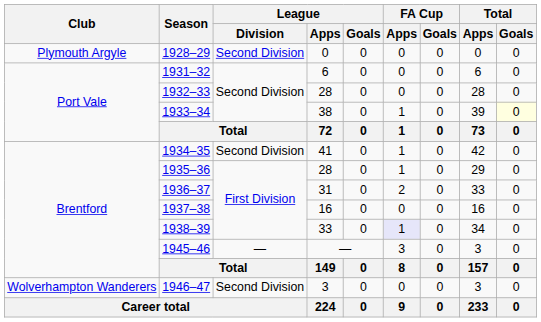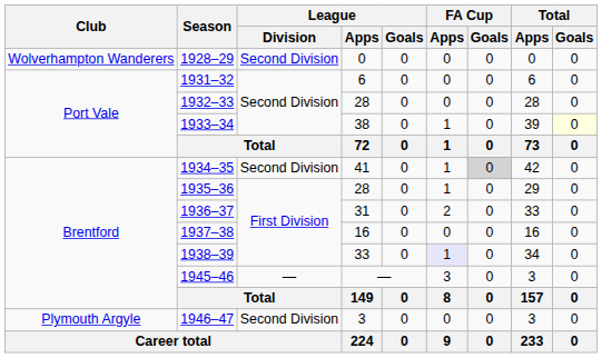 <table class="wikitable" style="text-align:center">
 <tr>
 <th rowspan="2">Club</th>
 <th rowspan="2">Season</th>
 <th colspan="3">League</th>
 <th colspan="2">FA Cup</th>
 <th colspan="2">Total</th>
 </tr>
 <tr>
 <th>Division</th>
 <th>Apps</th>
 <th>Goals</th>
 <th>Apps</th>
 <th>Goals</th>
 <th>Apps</th>
 <th>Goals</th>
 </tr>
 <tr>
-<td><a href='#'>Plymouth Argyle</a></td>
+<td><a href='#'>Wolverhampton Wanderers</a></td>
 <td><a href='#'>1928–29</a></td>
 <td><a href='#'>Second Division</a></td>
 <td>0</td>
 <td>0</td>
 <td>0</td>
 <td>0</td>
 <td>0</td>
 <td>0</td>
 </tr>
 <tr>
 <td rowspan="4"><a href='#'>Port Vale</a></td>
 <td><a href='#'>1931–32</a></td>
 <td rowspan="3">Second Division</td>
 <td>6</td>
 <td>0</td>
 <td>0</td>
 <td>0</td>
 <td>6</td>
 <td>0</td>
 </tr>
 <tr>
 <td><a href='#'>1932–33</a></td>
 <td>28</td>
 <td>0</td>
 <td>0</td>
 <td>0</td>
 <td>28</td>
 <td>0</td>
 </tr>
 <tr>
 <td><a href='#'>1933–34</a></td>
 <td>38</td>
 <td>0</td>
 <td>1</td>
 <td>0</td>
 <td>39</td>
 <td style="background: lightyellow;">0</td>
 </tr>
 <tr>
 <th colspan="2">Total</th>
 <th>72</th>
 <th>0</th>
 <th>1</th>
 <th>0</th>
 <th>73</th>
 <th>0</th>
 </tr>
 <tr>
 <td rowspan="7"><a href='#'>Brentford</a></td>
 <td><a href='#'>1934–35</a></td>
 <td>Second Division</td>
 <td>41</td>
 <td>0</td>
 <td>1</td>
-<td>0</td>
+<td style="background: lightgrey;">0</td>
 <td>42</td>
 <td>0</td>
 </tr>
 <tr>
 <td><a href='#'>1935–36</a></td>
 <td rowspan="4"><a href='#'>First Division</a></td>
 <td>28</td>
 <td>0</td>
 <td>1</td>
 <td>0</td>
 <td>29</td>
 <td>0</td>
 </tr>
 <tr>
 <td><a href='#'>1936–37</a></td>
 <td>31</td>
 <td>0</td>
 <td>2</td>
 <td>0</td>
 <td>33</td>
 <td>0</td>
 </tr>
 <tr>
 <td><a href='#'>1937–38</a></td>
 <td>16</td>
 <td>0</td>
 <td>0</td>
 <td>0</td>
 <td>16</td>
 <td>0</td>
 </tr>
 <tr>
 <td><a href='#'>1938–39</a></td>
 <td>33</td>
 <td>0</td>
 <td style="background: lavender;">1</td>
 <td>0</td>
 <td>34</td>
 <td>0</td>
 </tr>
 <tr>
 <td><a href='#'>1945–46</a></td>
 <td>—</td>
 <td colspan="2">—</td>
 <td>3</td>
 <td>0</td>
 <td>3</td>
 <td>0</td>
 </tr>
 <tr>
 <th colspan="2">Total</th>
 <th>149</th>
 <th>0</th>
 <th>8</th>
 <th>0</th>
 <th>157</th>
 <th>0</th>
 </tr>
 <tr>
-<td><a href='#'>Wolverhampton Wanderers</a></td>
+<td><a href='#'>Plymouth Argyle</a></td>
 <td><a href='#'>1946–47</a></td>
 <td>Second Division</td>
 <td>3</td>
 <td>0</td>
 <td>0</td>
 <td>0</td>
 <td>3</td>
 <td>0</td>
 </tr>
 <tr>
 <th colspan="3">Career total</th>
 <th>224</th>
 <th>0</th>
 <th>9</th>
 <th>0</th>
 <th>233</th>
 <th>0</th>
 </tr>
 </table>
